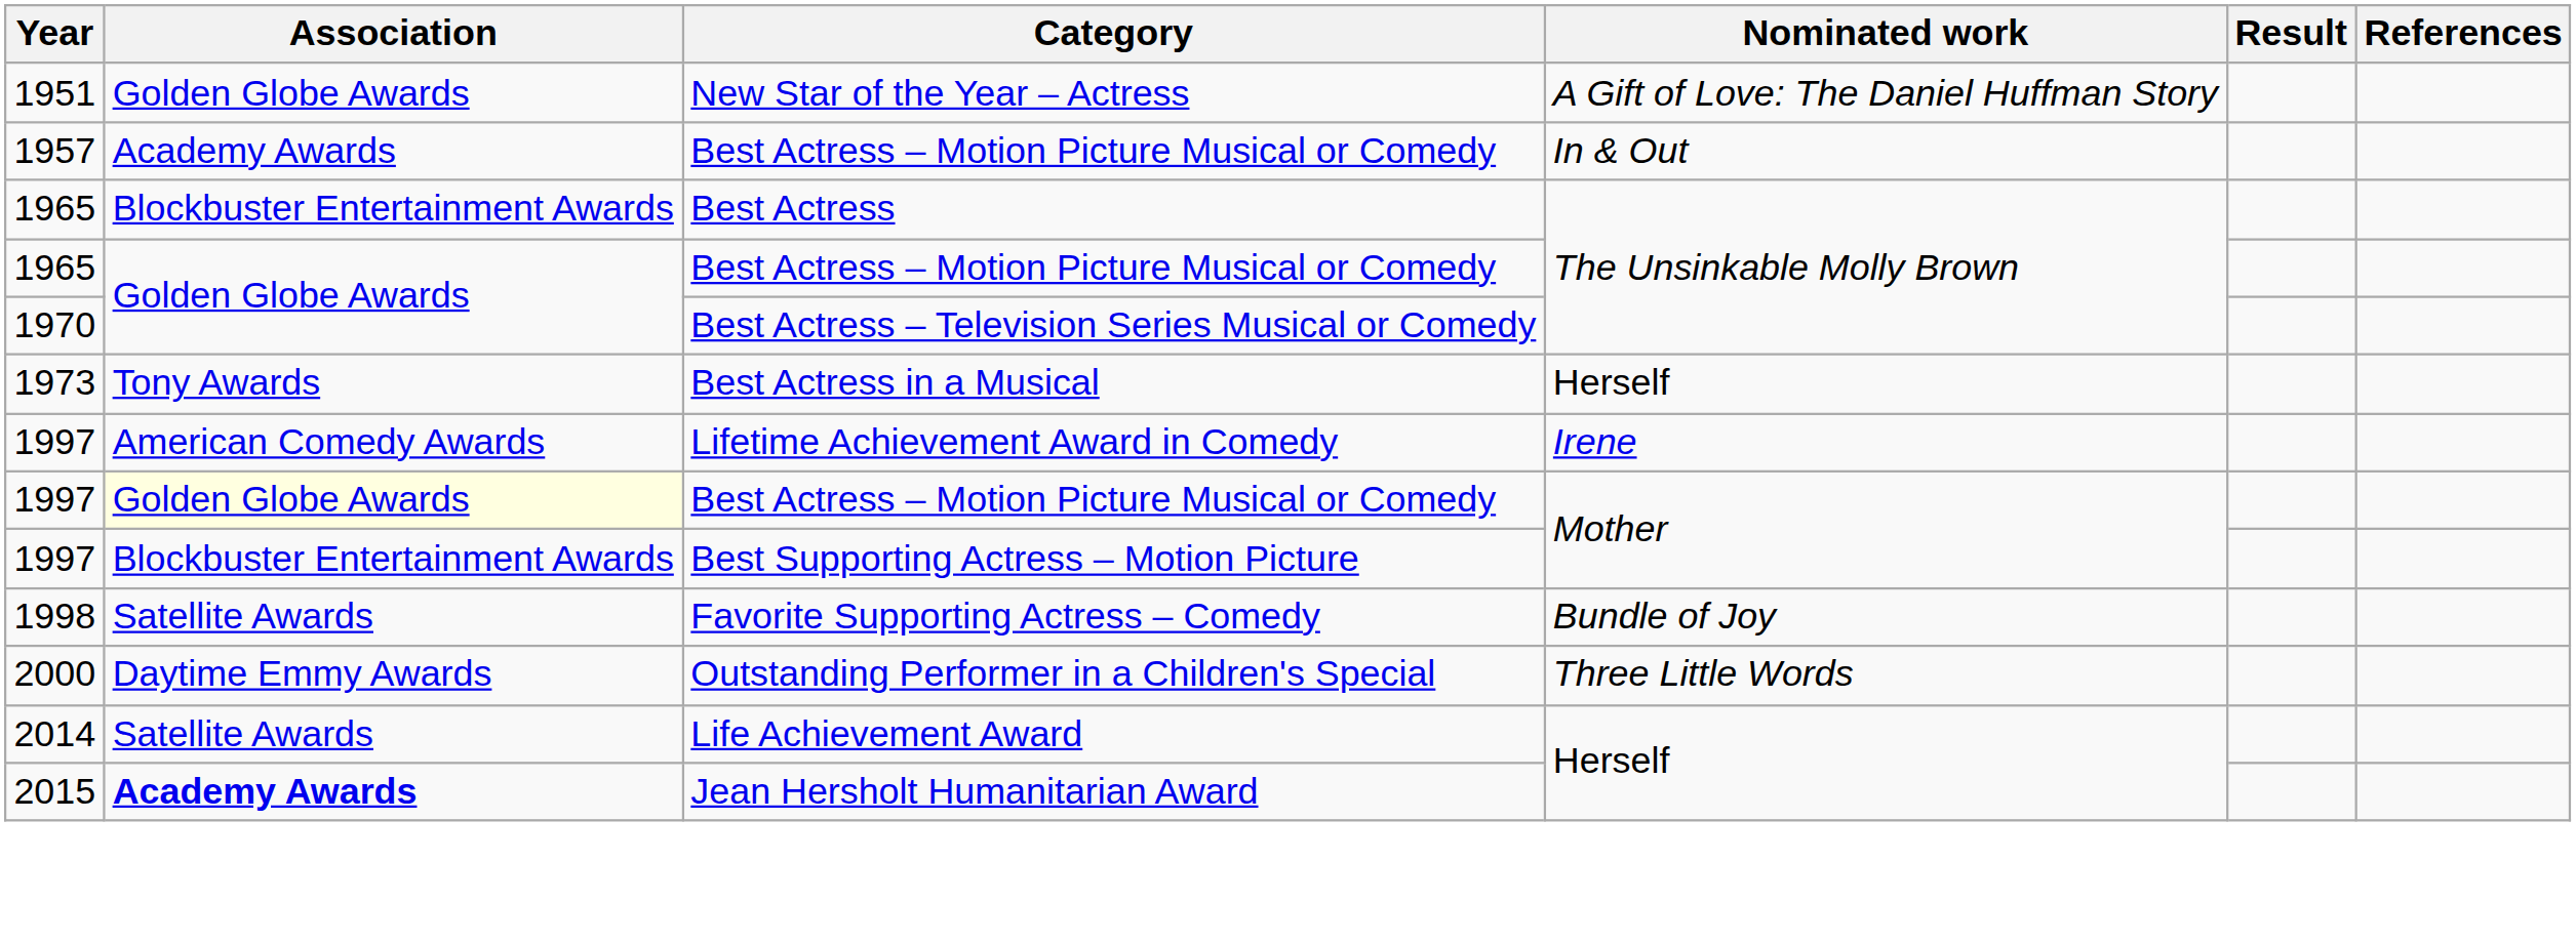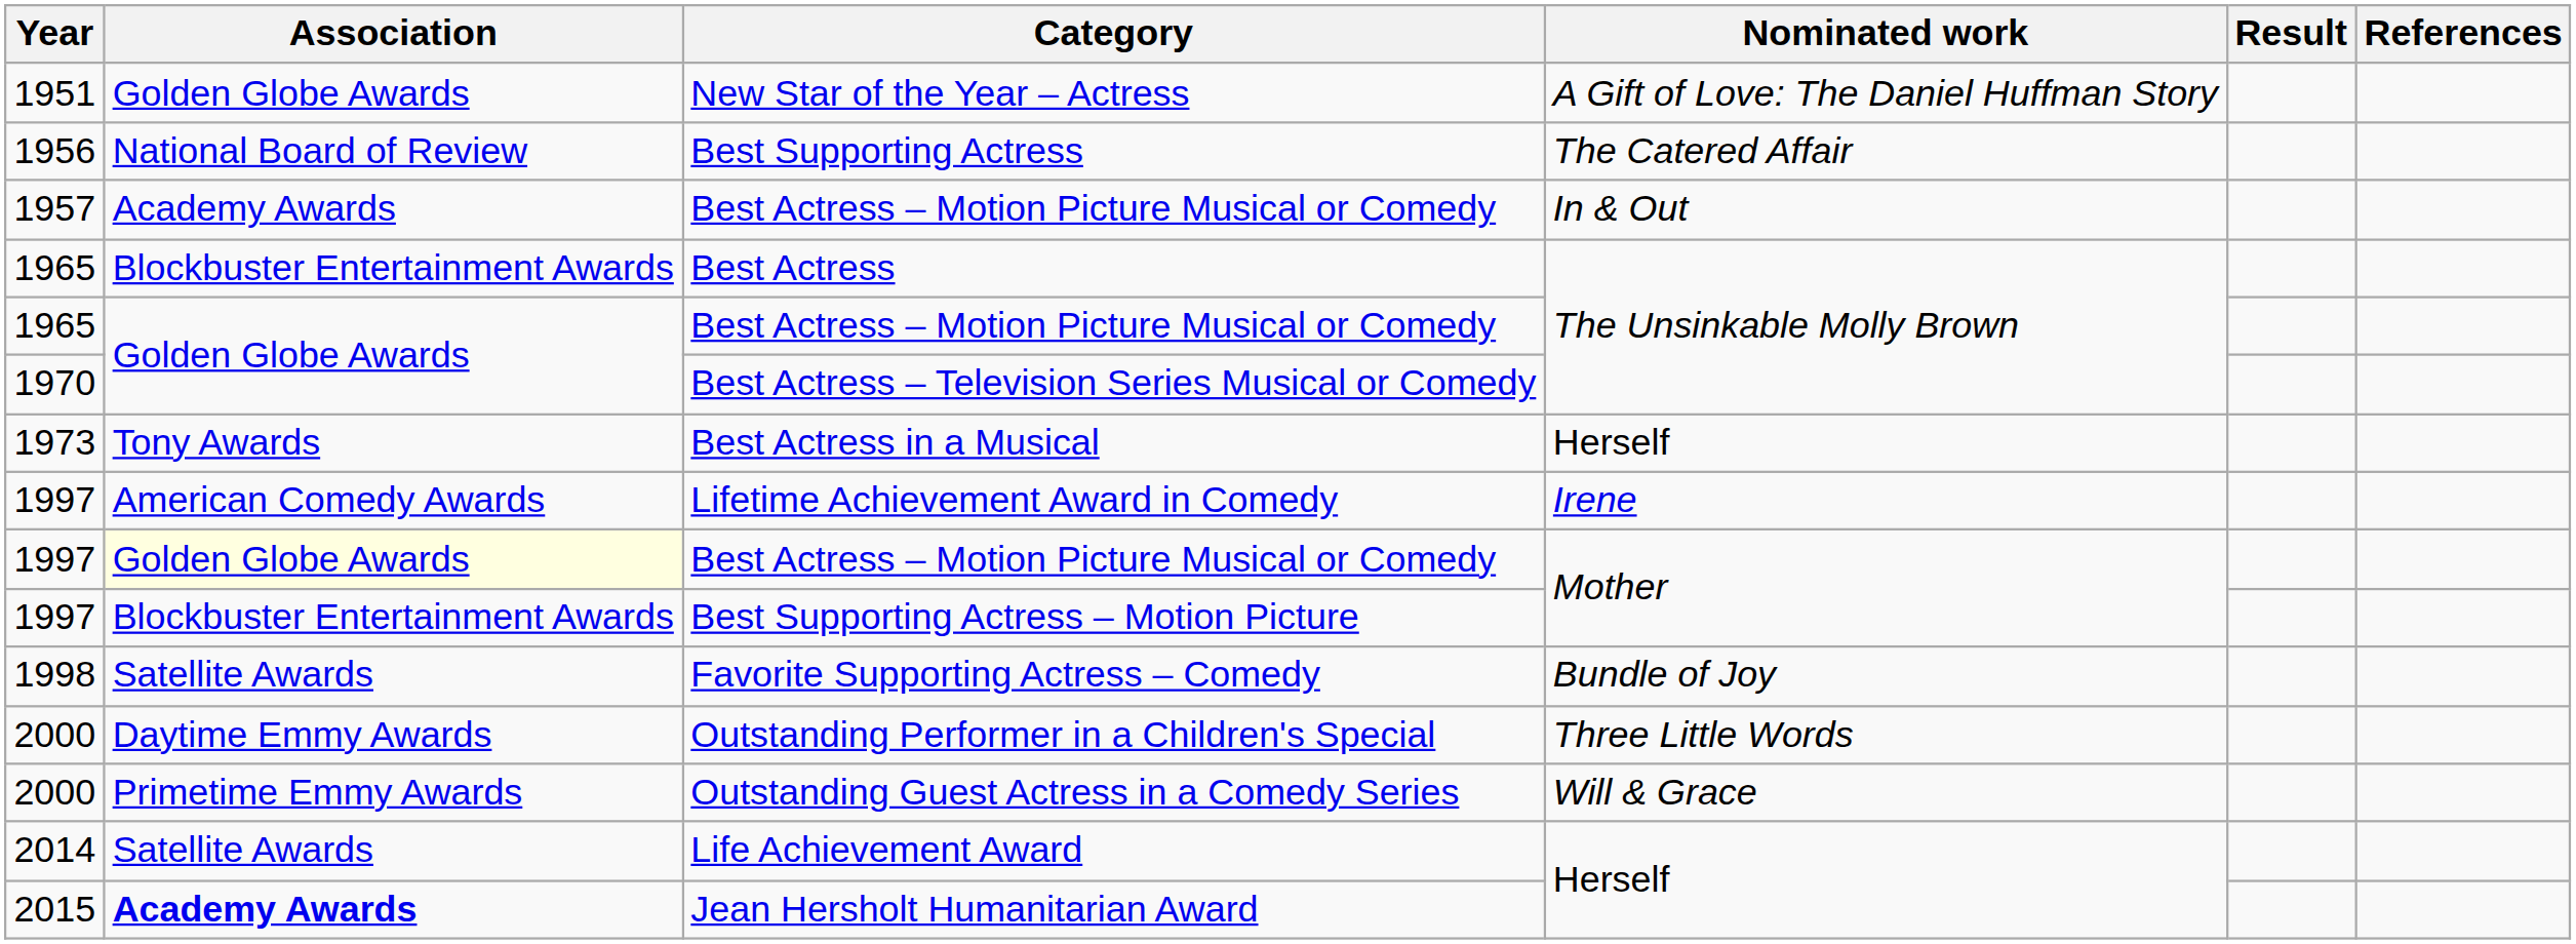 <table class="wikitable sortable">
 <tr>
 <th>Year</th>
 <th>Association</th>
 <th>Category</th>
 <th>Nominated work</th>
 <th>Result</th>
 <th>References</th>
 </tr>
 <tr>
 <td>1951</td>
 <td><a href='#'>Golden Globe Awards</a></td>
 <td><a href='#'>New Star of the Year – Actress</a></td>
 <td><em>A Gift of Love: The Daniel Huffman Story</em></td>
+<td></td>
+<td></td>
+</tr>
+<tr>
+<td>1956</td>
+<td><a href='#'>National Board of Review</a></td>
+<td><a href='#'>Best Supporting Actress</a></td>
+<td><em>The Catered Affair</em></td>
 <td></td>
 <td></td>
 </tr>
 <tr>
 <td>1957</td>
 <td><a href='#'>Academy Awards</a></td>
 <td><a href='#'>Best Actress – Motion Picture Musical or Comedy</a></td>
 <td><em>In & Out</em></td>
 <td></td>
 <td></td>
 </tr>
 <tr>
 <td>1965</td>
 <td><a href='#'>Blockbuster Entertainment Awards</a></td>
 <td><a href='#'>Best Actress</a></td>
 <td rowspan="3"><em>The Unsinkable Molly Brown</em></td>
 <td></td>
 <td></td>
 </tr>
 <tr>
 <td>1965</td>
 <td rowspan="2"><a href='#'>Golden Globe Awards</a></td>
 <td><a href='#'>Best Actress – Motion Picture Musical or Comedy</a></td>
 <td></td>
 <td></td>
 </tr>
 <tr>
 <td>1970</td>
 <td><a href='#'>Best Actress – Television Series Musical or Comedy</a></td>
 <td></td>
 <td></td>
 </tr>
 <tr>
 <td>1973</td>
 <td><a href='#'>Tony Awards</a></td>
 <td><a href='#'>Best Actress in a Musical</a></td>
 <td>Herself</td>
 <td></td>
 <td></td>
 </tr>
 <tr>
 <td>1997</td>
 <td><a href='#'>American Comedy Awards</a></td>
 <td><a href='#'>Lifetime Achievement Award in Comedy</a></td>
 <td><em><a href='#'>Irene</a></em></td>
 <td></td>
 <td></td>
 </tr>
 <tr>
 <td>1997</td>
 <td style="background: lightyellow;"><a href='#'>Golden Globe Awards</a></td>
 <td><a href='#'>Best Actress – Motion Picture Musical or Comedy</a></td>
 <td rowspan="2"><em>Mother</em></td>
 <td></td>
 <td></td>
 </tr>
 <tr>
 <td>1997</td>
 <td><a href='#'>Blockbuster Entertainment Awards</a></td>
 <td><a href='#'>Best Supporting Actress – Motion Picture</a></td>
 <td></td>
 <td></td>
 </tr>
 <tr>
 <td>1998</td>
 <td><a href='#'>Satellite Awards</a></td>
 <td><a href='#'>Favorite Supporting Actress – Comedy</a></td>
 <td><em>Bundle of Joy</em></td>
 <td></td>
 <td></td>
 </tr>
 <tr>
 <td>2000</td>
 <td><a href='#'>Daytime Emmy Awards</a></td>
 <td><a href='#'>Outstanding Performer in a Children's Special</a></td>
 <td><em>Three Little Words</em></td>
 <td></td>
 <td></td>
 </tr>
 <tr>
+<td>2000</td>
+<td><a href='#'>Primetime Emmy Awards</a></td>
+<td><a href='#'>Outstanding Guest Actress in a Comedy Series</a></td>
+<td><em>Will & Grace</em></td>
+<td></td>
+<td></td>
+</tr>
+<tr>
 <td>2014</td>
 <td><a href='#'>Satellite Awards</a></td>
 <td><a href='#'>Life Achievement Award</a></td>
 <td rowspan="2">Herself</td>
 <td></td>
 <td></td>
 </tr>
 <tr>
 <td>2015</td>
 <td><strong><a href='#'>Academy Awards</a></strong></td>
 <td><a href='#'>Jean Hersholt Humanitarian Award</a></td>
 <td></td>
 <td></td>
 </tr>
 </table>
